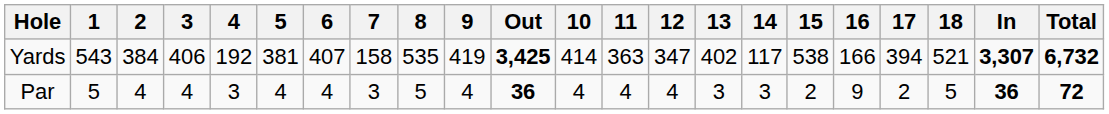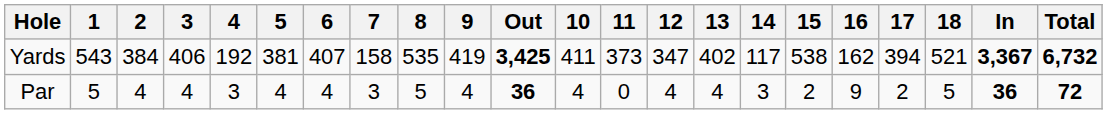 <table class="wikitable" style="text-align:center">
 <tr>
 <th align="left">Hole</th>
 <th>1</th>
 <th>2</th>
 <th>3</th>
 <th>4</th>
 <th>5</th>
 <th>6</th>
 <th>7</th>
 <th>8</th>
 <th>9</th>
 <th>Out</th>
 <th>10</th>
 <th>11</th>
 <th>12</th>
 <th>13</th>
 <th>14</th>
 <th>15</th>
 <th>16</th>
 <th>17</th>
 <th>18</th>
 <th>In</th>
 <th>Total</th>
 </tr>
 <tr>
 <td align="center">Yards</td>
 <td>543</td>
 <td>384</td>
 <td>406</td>
 <td>192</td>
 <td>381</td>
 <td>407</td>
 <td>158</td>
 <td>535</td>
 <td>419</td>
 <td><strong>3,425</strong></td>
-<td>414</td>
-<td>363</td>
+<td>411</td>
+<td>373</td>
 <td>347</td>
 <td>402</td>
 <td>117</td>
 <td>538</td>
-<td>166</td>
+<td>162</td>
 <td>394</td>
 <td>521</td>
-<td><strong>3,307</strong></td>
+<td><strong>3,367</strong></td>
 <td><strong>6,732</strong></td>
 </tr>
 <tr>
 <td align="center">Par</td>
 <td>5</td>
 <td>4</td>
 <td>4</td>
 <td>3</td>
 <td>4</td>
 <td>4</td>
 <td>3</td>
 <td>5</td>
 <td>4</td>
 <td><strong>36</strong></td>
 <td>4</td>
+<td>0</td>
 <td>4</td>
 <td>4</td>
-<td>3</td>
 <td>3</td>
 <td>2</td>
 <td>9</td>
 <td>2</td>
 <td>5</td>
 <td><strong>36</strong></td>
 <td><strong>72</strong></td>
 </tr>
 </table>
